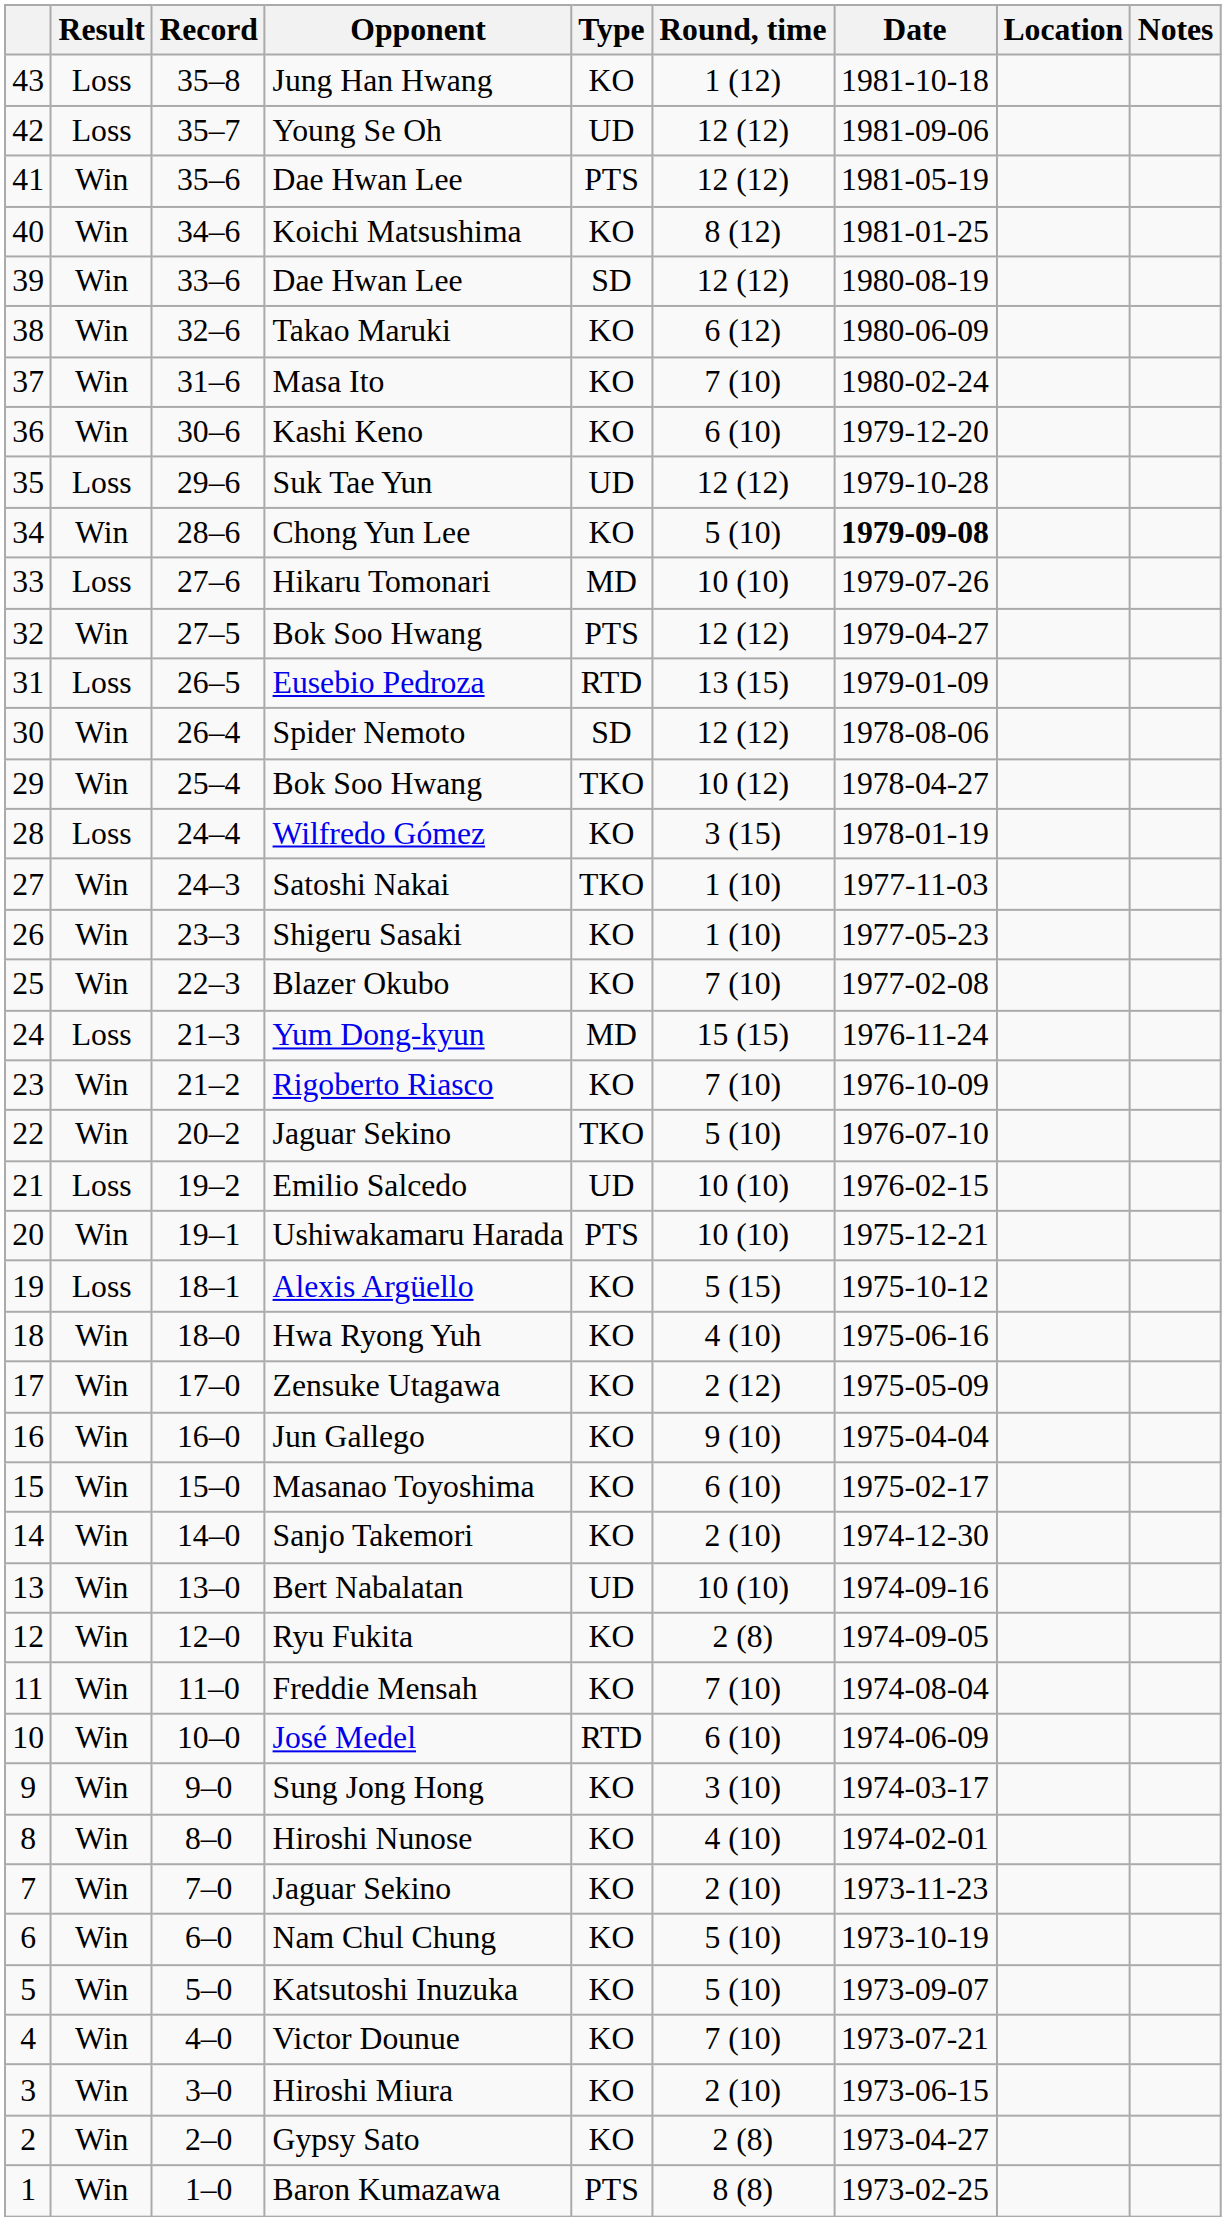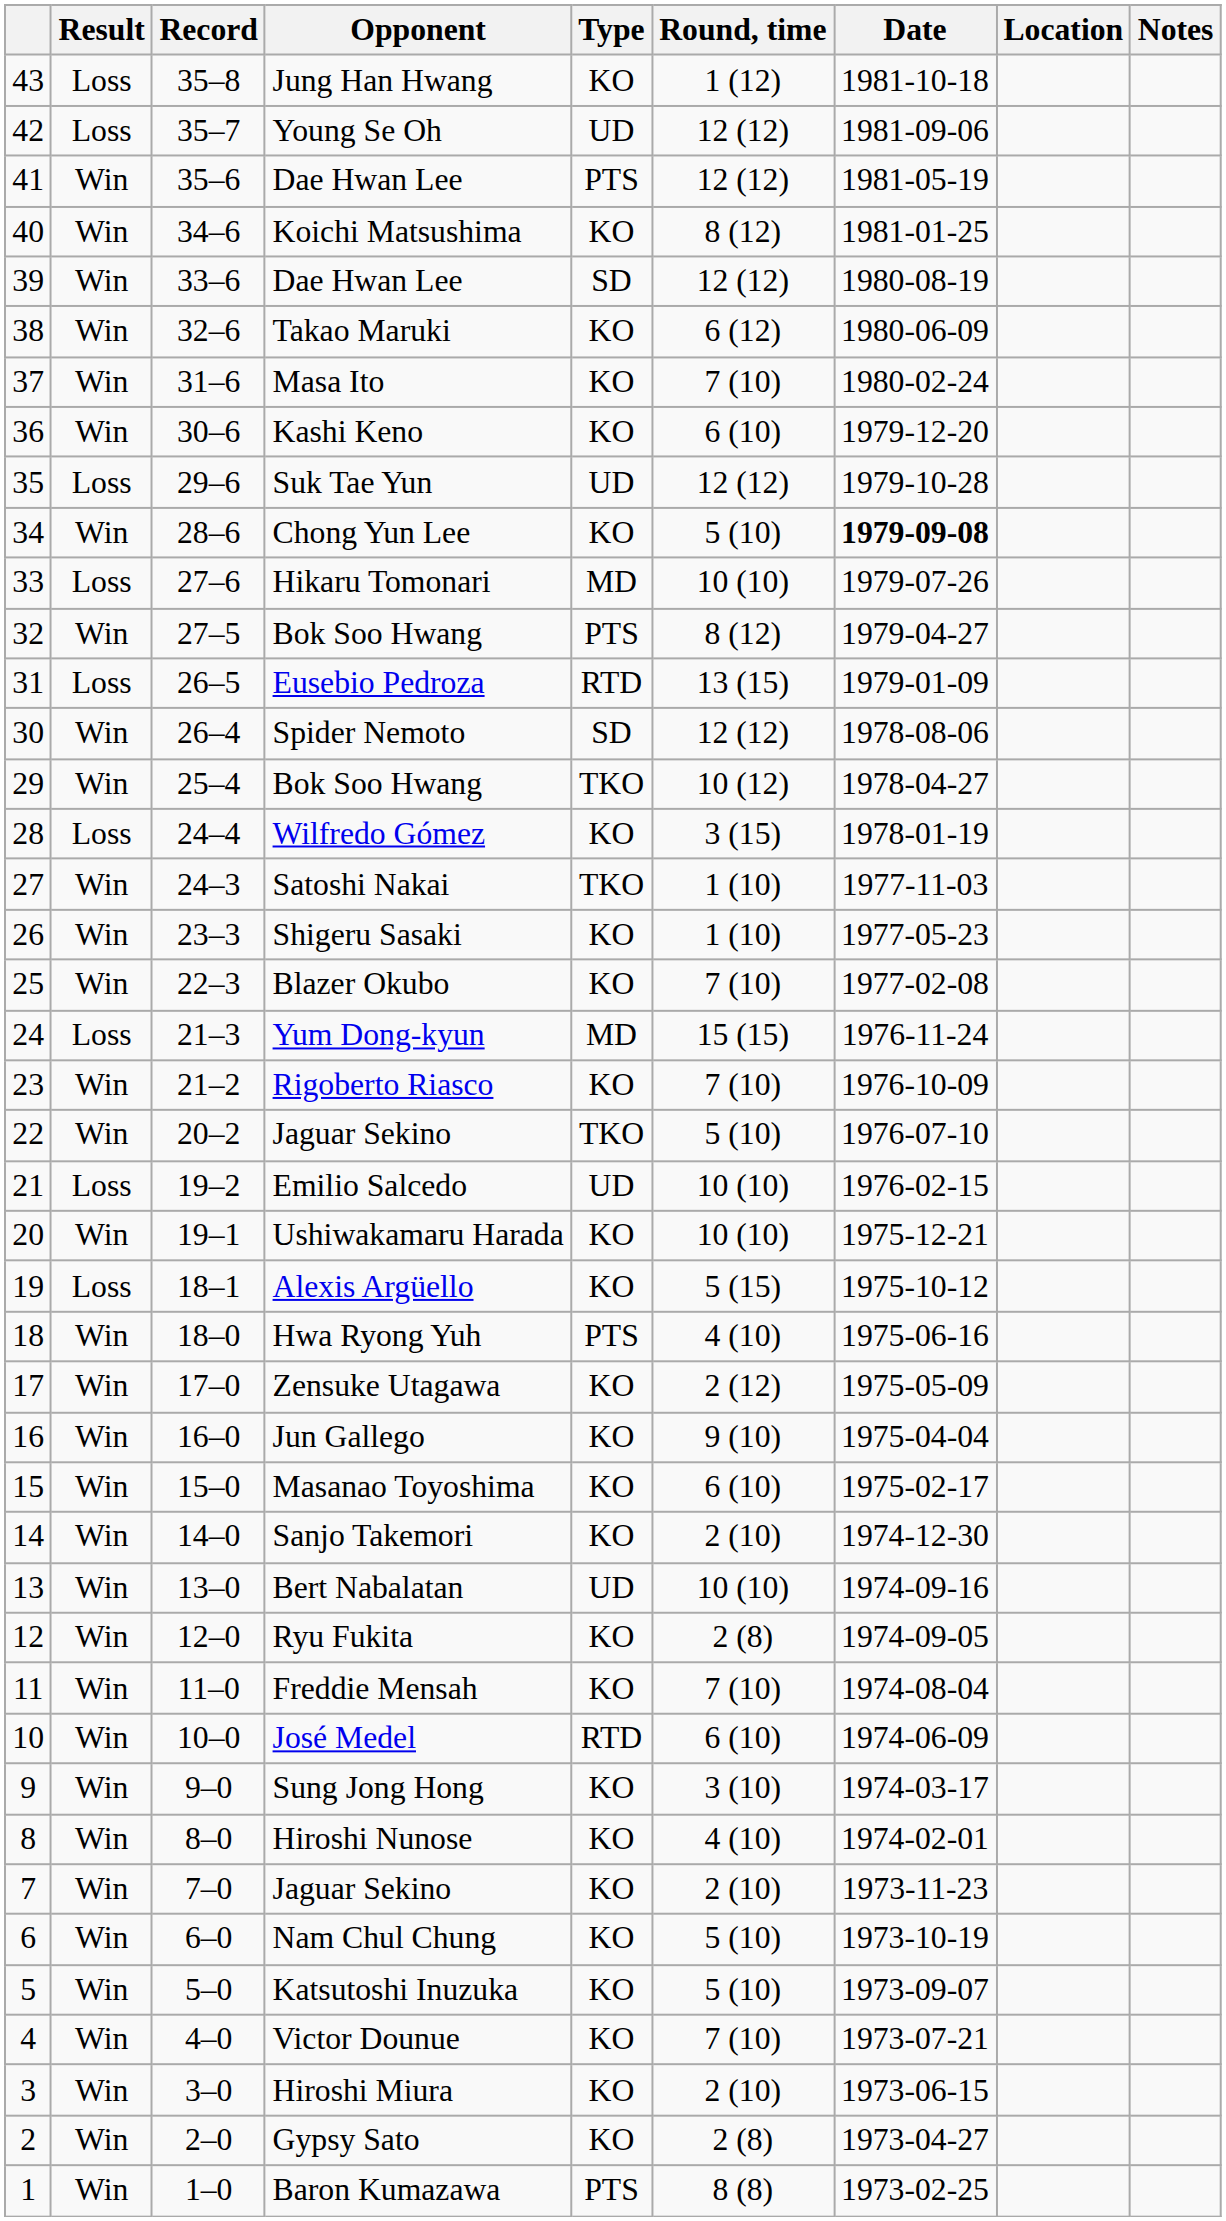 <table class=wikitable style=text-align:center>
 <tr>
 <th></th>
 <th>Result</th>
 <th>Record</th>
 <th>Opponent</th>
 <th>Type</th>
 <th>Round, time</th>
 <th>Date</th>
 <th>Location</th>
 <th>Notes</th>
 </tr>
 <tr>
 <td>43</td>
 <td>Loss</td>
 <td>35–8</td>
 <td align=left>Jung Han Hwang</td>
 <td>KO</td>
 <td>1 (12)</td>
 <td>1981-10-18</td>
 <td align=left></td>
 <td align=left></td>
 </tr>
 <tr>
 <td>42</td>
 <td>Loss</td>
 <td>35–7</td>
 <td align=left>Young Se Oh</td>
 <td>UD</td>
 <td>12 (12)</td>
 <td>1981-09-06</td>
 <td align=left></td>
 <td align=left></td>
 </tr>
 <tr>
 <td>41</td>
 <td>Win</td>
 <td>35–6</td>
 <td align=left>Dae Hwan Lee</td>
 <td>PTS</td>
 <td>12 (12)</td>
 <td>1981-05-19</td>
 <td align=left></td>
 <td align=left></td>
 </tr>
 <tr>
 <td>40</td>
 <td>Win</td>
 <td>34–6</td>
 <td align=left>Koichi Matsushima</td>
 <td>KO</td>
 <td>8 (12)</td>
 <td>1981-01-25</td>
 <td align=left></td>
 <td align=left></td>
 </tr>
 <tr>
 <td>39</td>
 <td>Win</td>
 <td>33–6</td>
 <td align=left>Dae Hwan Lee</td>
 <td>SD</td>
 <td>12 (12)</td>
 <td>1980-08-19</td>
 <td align=left></td>
 <td align=left></td>
 </tr>
 <tr>
 <td>38</td>
 <td>Win</td>
 <td>32–6</td>
 <td align=left>Takao Maruki</td>
 <td>KO</td>
 <td>6 (12)</td>
 <td>1980-06-09</td>
 <td align=left></td>
 <td align=left></td>
 </tr>
 <tr>
 <td>37</td>
 <td>Win</td>
 <td>31–6</td>
 <td align=left>Masa Ito</td>
 <td>KO</td>
 <td>7 (10)</td>
 <td>1980-02-24</td>
 <td align=left></td>
 <td align=left></td>
 </tr>
 <tr>
 <td>36</td>
 <td>Win</td>
 <td>30–6</td>
 <td align=left>Kashi Keno</td>
 <td>KO</td>
 <td>6 (10)</td>
 <td>1979-12-20</td>
 <td align=left></td>
 <td align=left></td>
 </tr>
 <tr>
 <td>35</td>
 <td>Loss</td>
 <td>29–6</td>
 <td align=left>Suk Tae Yun</td>
 <td>UD</td>
 <td>12 (12)</td>
 <td>1979-10-28</td>
 <td align=left></td>
 <td align=left></td>
 </tr>
 <tr>
 <td>34</td>
 <td>Win</td>
 <td>28–6</td>
 <td align=left>Chong Yun Lee</td>
 <td>KO</td>
 <td>5 (10)</td>
 <td><strong>1979-09-08</strong></td>
 <td align=left></td>
 <td align=left></td>
 </tr>
 <tr>
 <td>33</td>
 <td>Loss</td>
 <td>27–6</td>
 <td align=left>Hikaru Tomonari</td>
 <td>MD</td>
 <td>10 (10)</td>
 <td>1979-07-26</td>
 <td align=left></td>
 <td align=left></td>
 </tr>
 <tr>
 <td>32</td>
 <td>Win</td>
 <td>27–5</td>
 <td align=left>Bok Soo Hwang</td>
 <td>PTS</td>
-<td>12 (12)</td>
+<td>8 (12)</td>
 <td>1979-04-27</td>
 <td align=left></td>
 <td align=left></td>
 </tr>
 <tr>
 <td>31</td>
 <td>Loss</td>
 <td>26–5</td>
 <td align=left><a href='#'>Eusebio Pedroza</a></td>
 <td>RTD</td>
 <td>13 (15)</td>
 <td>1979-01-09</td>
 <td align=left></td>
 <td align=left></td>
 </tr>
 <tr>
 <td>30</td>
 <td>Win</td>
 <td>26–4</td>
 <td align=left>Spider Nemoto</td>
 <td>SD</td>
 <td>12 (12)</td>
 <td>1978-08-06</td>
 <td align=left></td>
 <td align=left></td>
 </tr>
 <tr>
 <td>29</td>
 <td>Win</td>
 <td>25–4</td>
 <td align=left>Bok Soo Hwang</td>
 <td>TKO</td>
 <td>10 (12)</td>
 <td>1978-04-27</td>
 <td align=left></td>
 <td align=left></td>
 </tr>
 <tr>
 <td>28</td>
 <td>Loss</td>
 <td>24–4</td>
 <td align=left><a href='#'>Wilfredo Gómez</a></td>
 <td>KO</td>
 <td>3 (15)</td>
 <td>1978-01-19</td>
 <td align=left></td>
 <td align=left></td>
 </tr>
 <tr>
 <td>27</td>
 <td>Win</td>
 <td>24–3</td>
 <td align=left>Satoshi Nakai</td>
 <td>TKO</td>
 <td>1 (10)</td>
 <td>1977-11-03</td>
 <td align=left></td>
 <td align=left></td>
 </tr>
 <tr>
 <td>26</td>
 <td>Win</td>
 <td>23–3</td>
 <td align=left>Shigeru Sasaki</td>
 <td>KO</td>
 <td>1 (10)</td>
 <td>1977-05-23</td>
 <td align=left></td>
 <td align=left></td>
 </tr>
 <tr>
 <td>25</td>
 <td>Win</td>
 <td>22–3</td>
 <td align=left>Blazer Okubo</td>
 <td>KO</td>
 <td>7 (10)</td>
 <td>1977-02-08</td>
 <td align=left></td>
 <td align=left></td>
 </tr>
 <tr>
 <td>24</td>
 <td>Loss</td>
 <td>21–3</td>
 <td align=left><a href='#'>Yum Dong-kyun</a></td>
 <td>MD</td>
 <td>15 (15)</td>
 <td>1976-11-24</td>
 <td align=left></td>
 <td align=left></td>
 </tr>
 <tr>
 <td>23</td>
 <td>Win</td>
 <td>21–2</td>
 <td align=left><a href='#'>Rigoberto Riasco</a></td>
 <td>KO</td>
 <td>7 (10)</td>
 <td>1976-10-09</td>
 <td align=left></td>
 <td align=left></td>
 </tr>
 <tr>
 <td>22</td>
 <td>Win</td>
 <td>20–2</td>
 <td align=left>Jaguar Sekino</td>
 <td>TKO</td>
 <td>5 (10)</td>
 <td>1976-07-10</td>
 <td align=left></td>
 <td align=left></td>
 </tr>
 <tr>
 <td>21</td>
 <td>Loss</td>
 <td>19–2</td>
 <td align=left>Emilio Salcedo</td>
 <td>UD</td>
 <td>10 (10)</td>
 <td>1976-02-15</td>
 <td align=left></td>
 <td align=left></td>
 </tr>
 <tr>
 <td>20</td>
 <td>Win</td>
 <td>19–1</td>
 <td align=left>Ushiwakamaru Harada</td>
-<td>PTS</td>
+<td>KO</td>
 <td>10 (10)</td>
 <td>1975-12-21</td>
 <td align=left></td>
 <td align=left></td>
 </tr>
 <tr>
 <td>19</td>
 <td>Loss</td>
 <td>18–1</td>
 <td align=left><a href='#'>Alexis Argüello</a></td>
 <td>KO</td>
 <td>5 (15)</td>
 <td>1975-10-12</td>
 <td align=left></td>
 <td align=left></td>
 </tr>
 <tr>
 <td>18</td>
 <td>Win</td>
 <td>18–0</td>
 <td align=left>Hwa Ryong Yuh</td>
-<td>KO</td>
+<td>PTS</td>
 <td>4 (10)</td>
 <td>1975-06-16</td>
 <td align=left></td>
 <td align=left></td>
 </tr>
 <tr>
 <td>17</td>
 <td>Win</td>
 <td>17–0</td>
 <td align=left>Zensuke Utagawa</td>
 <td>KO</td>
 <td>2 (12)</td>
 <td>1975-05-09</td>
 <td align=left></td>
 <td align=left></td>
 </tr>
 <tr>
 <td>16</td>
 <td>Win</td>
 <td>16–0</td>
 <td align=left>Jun Gallego</td>
 <td>KO</td>
 <td>9 (10)</td>
 <td>1975-04-04</td>
 <td align=left></td>
 <td align=left></td>
 </tr>
 <tr>
 <td>15</td>
 <td>Win</td>
 <td>15–0</td>
 <td align=left>Masanao Toyoshima</td>
 <td>KO</td>
 <td>6 (10)</td>
 <td>1975-02-17</td>
 <td align=left></td>
 <td align=left></td>
 </tr>
 <tr>
 <td>14</td>
 <td>Win</td>
 <td>14–0</td>
 <td align=left>Sanjo Takemori</td>
 <td>KO</td>
 <td>2 (10)</td>
 <td>1974-12-30</td>
 <td align=left></td>
 <td align=left></td>
 </tr>
 <tr>
 <td>13</td>
 <td>Win</td>
 <td>13–0</td>
 <td align=left>Bert Nabalatan</td>
 <td>UD</td>
 <td>10 (10)</td>
 <td>1974-09-16</td>
 <td align=left></td>
 <td align=left></td>
 </tr>
 <tr>
 <td>12</td>
 <td>Win</td>
 <td>12–0</td>
 <td align=left>Ryu Fukita</td>
 <td>KO</td>
 <td>2 (8)</td>
 <td>1974-09-05</td>
 <td align=left></td>
 <td align=left></td>
 </tr>
 <tr>
 <td>11</td>
 <td>Win</td>
 <td>11–0</td>
 <td align=left>Freddie Mensah</td>
 <td>KO</td>
 <td>7 (10)</td>
 <td>1974-08-04</td>
 <td align=left></td>
 <td align=left></td>
 </tr>
 <tr>
 <td>10</td>
 <td>Win</td>
 <td>10–0</td>
 <td align=left><a href='#'>José Medel</a></td>
 <td>RTD</td>
 <td>6 (10)</td>
 <td>1974-06-09</td>
 <td align=left></td>
 <td align=left></td>
 </tr>
 <tr>
 <td>9</td>
 <td>Win</td>
 <td>9–0</td>
 <td align=left>Sung Jong Hong</td>
 <td>KO</td>
 <td>3 (10)</td>
 <td>1974-03-17</td>
 <td align=left></td>
 <td align=left></td>
 </tr>
 <tr>
 <td>8</td>
 <td>Win</td>
 <td>8–0</td>
 <td align=left>Hiroshi Nunose</td>
 <td>KO</td>
 <td>4 (10)</td>
 <td>1974-02-01</td>
 <td align=left></td>
 <td align=left></td>
 </tr>
 <tr>
 <td>7</td>
 <td>Win</td>
 <td>7–0</td>
 <td align=left>Jaguar Sekino</td>
 <td>KO</td>
 <td>2 (10)</td>
 <td>1973-11-23</td>
 <td align=left></td>
 <td align=left></td>
 </tr>
 <tr>
 <td>6</td>
 <td>Win</td>
 <td>6–0</td>
 <td align=left>Nam Chul Chung</td>
 <td>KO</td>
 <td>5 (10)</td>
 <td>1973-10-19</td>
 <td align=left></td>
 <td align=left></td>
 </tr>
 <tr>
 <td>5</td>
 <td>Win</td>
 <td>5–0</td>
 <td align=left>Katsutoshi Inuzuka</td>
 <td>KO</td>
 <td>5 (10)</td>
 <td>1973-09-07</td>
 <td align=left></td>
 <td align=left></td>
 </tr>
 <tr>
 <td>4</td>
 <td>Win</td>
 <td>4–0</td>
 <td align=left>Victor Dounue</td>
 <td>KO</td>
 <td>7 (10)</td>
 <td>1973-07-21</td>
 <td align=left></td>
 <td align=left></td>
 </tr>
 <tr>
 <td>3</td>
 <td>Win</td>
 <td>3–0</td>
 <td align=left>Hiroshi Miura</td>
 <td>KO</td>
 <td>2 (10)</td>
 <td>1973-06-15</td>
 <td align=left></td>
 <td align=left></td>
 </tr>
 <tr>
 <td>2</td>
 <td>Win</td>
 <td>2–0</td>
 <td align=left>Gypsy Sato</td>
 <td>KO</td>
 <td>2 (8)</td>
 <td>1973-04-27</td>
 <td align=left></td>
 <td align=left></td>
 </tr>
 <tr>
 <td>1</td>
 <td>Win</td>
 <td>1–0</td>
 <td align=left>Baron Kumazawa</td>
 <td>PTS</td>
 <td>8 (8)</td>
 <td>1973-02-25</td>
 <td align=left></td>
 <td align=left></td>
 </tr>
 </table>
